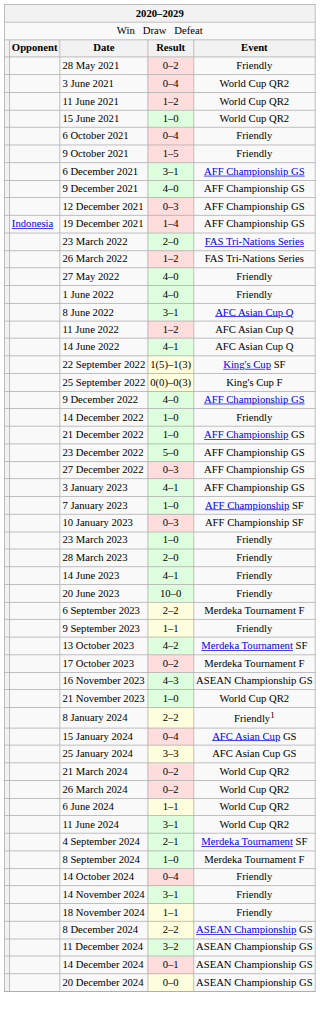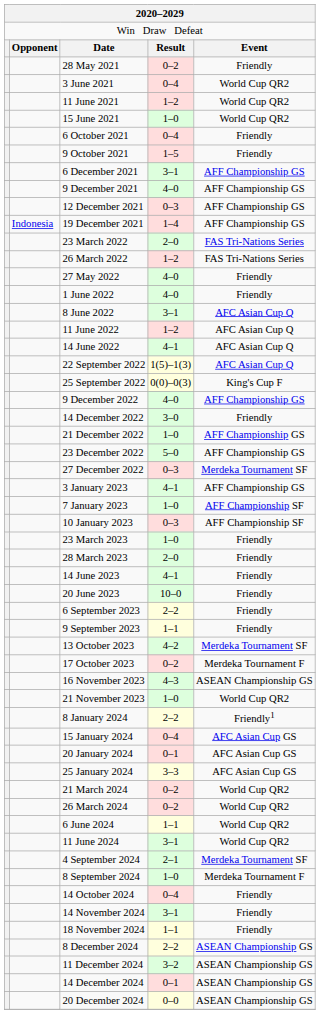 <table class="wikitable collapsible collapsed" style="font-size: 90%">
 <tr>
 <th colspan="5" style="width:400px;">2020–2029</th>
 </tr>
 <tr>
 <td style="text-align:center;" colspan="5"> Win   Draw   Defeat</td>
 </tr>
 <tr>
 <th></th>
 <th>Opponent</th>
 <th>Date</th>
 <th>Result</th>
 <th>Event</th>
 </tr>
 <tr>
 <th></th>
 <td></td>
 <td>28 May 2021</td>
 <td style="background:#fdd; text-align:center;">0–2</td>
 <td style="text-align:center;"> Friendly</td>
 </tr>
 <tr>
 <th></th>
 <td></td>
 <td>3 June 2021</td>
 <td style="background:#fdd; text-align:center;">0–4</td>
 <td style="text-align:center;"> World Cup QR2</td>
 </tr>
 <tr>
 <th></th>
 <td></td>
 <td>11 June 2021</td>
 <td style="background:#fdd; text-align:center;">1–2</td>
 <td style="text-align:center;"> World Cup QR2</td>
 </tr>
 <tr>
 <th></th>
 <td></td>
 <td>15 June 2021</td>
 <td style="background:#dfd ; text-align:center;">1–0</td>
 <td style="text-align:center;"> World Cup QR2</td>
 </tr>
 <tr>
 <th></th>
 <td></td>
 <td>6 October 2021</td>
 <td style="background:#fdd; text-align:center;">0–4</td>
 <td style="text-align:center;"> Friendly</td>
 </tr>
 <tr>
 <th></th>
 <td></td>
 <td>9 October 2021</td>
 <td style="background:#fdd; text-align:center;">1–5</td>
 <td style="text-align:center;"> Friendly</td>
 </tr>
 <tr>
 <th></th>
 <td></td>
 <td>6 December 2021</td>
 <td style="background:#dfd ; text-align:center;">3–1</td>
 <td style="text-align:center;"> <a href='#'>AFF Championship GS</a></td>
 </tr>
 <tr>
 <th></th>
 <td></td>
 <td>9 December 2021</td>
 <td style="background:#dfd ; text-align:center;">4–0</td>
 <td style="text-align:center;"> AFF Championship GS</td>
 </tr>
 <tr>
 <th></th>
 <td></td>
 <td>12 December 2021</td>
 <td style="background:#fdd; text-align:center;">0–3</td>
 <td style="text-align:center;"> AFF Championship GS</td>
 </tr>
 <tr>
 <th></th>
 <td> <a href='#'>Indonesia</a></td>
 <td>19 December 2021</td>
 <td style="background:#fdd; text-align:center;">1–4</td>
 <td style="text-align:center;"> AFF Championship GS</td>
 </tr>
 <tr>
 <th></th>
 <td></td>
 <td>23 March 2022</td>
 <td style="background:#dfd ; text-align:center;">2–0</td>
 <td style="text-align:center;"> <a href='#'>FAS Tri-Nations Series</a></td>
 </tr>
 <tr>
 <th></th>
 <td></td>
 <td>26 March 2022</td>
 <td style="background:#fdd; text-align:center;">1–2</td>
 <td style="text-align:center;"> FAS Tri-Nations Series</td>
 </tr>
 <tr>
 <th></th>
 <td></td>
 <td>27 May 2022</td>
 <td style="background:#dfd ; text-align:center;">4–0</td>
 <td style="text-align:center;"> Friendly</td>
 </tr>
 <tr>
 <th></th>
 <td></td>
 <td>1 June 2022</td>
 <td style="background:#dfd ; text-align:center;">4–0</td>
 <td style="text-align:center;"> Friendly</td>
 </tr>
 <tr>
 <th></th>
 <td></td>
 <td>8 June 2022</td>
 <td style="background:#dfd ; text-align:center;">3–1</td>
 <td style="text-align:center;"> <a href='#'>AFC Asian Cup Q</a></td>
 </tr>
 <tr>
 <th></th>
 <td></td>
 <td>11 June 2022</td>
 <td style="background:#fdd; text-align:center;">1–2</td>
 <td style="text-align:center;"> AFC Asian Cup Q</td>
 </tr>
 <tr>
 <th></th>
 <td></td>
 <td>14 June 2022</td>
 <td style="background:#dfd ; text-align:center;">4–1</td>
 <td style="text-align:center;"> AFC Asian Cup Q</td>
 </tr>
 <tr>
 <th></th>
 <td></td>
 <td>22 September 2022</td>
 <td style="background:#ffd; text-align:center;">1(5)–1(3)</td>
-<td style="text-align:center;"> <a href='#'>King's Cup</a> SF</td>
+<td style="text-align:center;"> <a href='#'>AFC Asian Cup Q</a></td>
 </tr>
 <tr>
 <th></th>
 <td></td>
 <td>25 September 2022</td>
 <td style="background:#ffd; text-align:center;">0(0)–0(3)</td>
 <td style="text-align:center;"> King's Cup F</td>
 </tr>
 <tr>
 <th></th>
 <td></td>
 <td>9 December 2022</td>
 <td style="background:#dfd ; text-align:center;">4–0</td>
 <td style="text-align:center;"> <a href='#'>AFF Championship GS</a></td>
 </tr>
 <tr>
 <th></th>
 <td></td>
 <td>14 December 2022</td>
-<td style="background:#dfd ; text-align:center;">1–0</td>
+<td style="background:#dfd ; text-align:center;">3–0</td>
 <td style="text-align:center;"> Friendly</td>
 </tr>
 <tr>
 <th></th>
 <td></td>
 <td>21 December 2022</td>
 <td style="background:#dfd ; text-align:center;">1–0</td>
 <td style="text-align:center;"> <a href='#'>AFF Championship</a> GS</td>
 </tr>
 <tr>
 <th></th>
 <td></td>
 <td>23 December 2022</td>
 <td style="background:#dfd ; text-align:center;">5–0</td>
 <td style="text-align:center;"> AFF Championship GS</td>
 </tr>
 <tr>
 <th></th>
 <td></td>
 <td>27 December 2022</td>
 <td style="background:#fdd; text-align:center;">0–3</td>
-<td style="text-align:center;"> AFF Championship GS</td>
+<td style="text-align:center;"> <a href='#'>Merdeka Tournament</a> SF</td>
 </tr>
 <tr>
 <th></th>
 <td></td>
 <td>3 January 2023</td>
 <td style="background:#dfd ; text-align:center;">4–1</td>
 <td style="text-align:center;"> AFF Championship GS</td>
 </tr>
 <tr>
 <th></th>
 <td></td>
 <td>7 January 2023</td>
 <td style="background:#dfd ; text-align:center;">1–0</td>
 <td style="text-align:center;"> <a href='#'>AFF Championship</a> SF</td>
 </tr>
 <tr>
 <th></th>
 <td></td>
 <td>10 January 2023</td>
 <td style="background:#fdd; text-align:center;">0–3</td>
 <td style="text-align:center;"> AFF Championship SF</td>
 </tr>
 <tr>
 <th></th>
 <td></td>
 <td>23 March 2023</td>
 <td style="background:#dfd ; text-align:center;">1–0</td>
 <td style="text-align:center;"> Friendly</td>
 </tr>
 <tr>
 <th></th>
 <td></td>
 <td>28 March 2023</td>
 <td style="background:#dfd ; text-align:center;">2–0</td>
 <td style="text-align:center;"> Friendly</td>
 </tr>
 <tr>
 <th></th>
 <td></td>
 <td>14 June 2023</td>
 <td style="background:#dfd ; text-align:center;">4–1</td>
 <td style="text-align:center;"> Friendly</td>
 </tr>
 <tr>
 <th></th>
 <td></td>
 <td>20 June 2023</td>
 <td style="background:#dfd ; text-align:center;">10–0</td>
 <td style="text-align:center;"> Friendly</td>
 </tr>
 <tr>
 <th></th>
 <td></td>
 <td>6 September 2023</td>
 <td style="background:#ffd; text-align:center;">2–2</td>
-<td style="text-align:center;"> Merdeka Tournament F</td>
+<td style="text-align:center;"> Friendly</td>
 </tr>
 <tr>
 <th></th>
 <td></td>
 <td>9 September 2023</td>
 <td style="background:#ffd; text-align:center;">1–1</td>
 <td style="text-align:center;"> Friendly</td>
 </tr>
 <tr>
 <th></th>
 <td></td>
 <td>13 October 2023</td>
 <td style="background:#dfd; text-align:center;">4–2</td>
 <td style="text-align:center;"> <a href='#'>Merdeka Tournament</a> SF</td>
 </tr>
 <tr>
 <th></th>
 <td></td>
 <td>17 October 2023</td>
 <td style="background:#fdd; text-align:center;">0–2</td>
 <td style="text-align:center;"> Merdeka Tournament F</td>
 </tr>
 <tr>
 <th></th>
 <td></td>
 <td>16 November 2023</td>
 <td style="background:#dfd; text-align:center;">4–3</td>
 <td style="text-align:center;"> ASEAN Championship GS</td>
 </tr>
 <tr>
 <th></th>
 <td></td>
 <td>21 November 2023</td>
 <td style="background:#dfd; text-align:center;">1–0</td>
 <td style="text-align:center;"> World Cup QR2</td>
 </tr>
 <tr>
 <th></th>
 <td></td>
 <td>8 January 2024</td>
 <td style="background:#ffd; text-align:center;">2–2</td>
 <td style="text-align:center;"> Friendly<sup>1</sup></td>
 </tr>
 <tr>
 <th></th>
 <td></td>
 <td>15 January 2024</td>
 <td style="background:#fdd; text-align:center;">0–4</td>
 <td style="text-align:center;"> <a href='#'>AFC Asian Cup</a> GS</td>
+</tr>
+<tr>
+<th></th>
+<td></td>
+<td>20 January 2024</td>
+<td style="background:#fdd; text-align:center;">0–1</td>
+<td style="text-align:center;"> AFC Asian Cup GS</td>
 </tr>
 <tr>
 <th></th>
 <td></td>
 <td>25 January 2024</td>
 <td style="background:#ffd; text-align:center;">3–3</td>
 <td style="text-align:center;"> AFC Asian Cup GS</td>
 </tr>
 <tr>
 <th></th>
 <td></td>
 <td>21 March 2024</td>
 <td style="background:#fdd; text-align:center;">0–2</td>
 <td style="text-align:center;"> World Cup QR2</td>
 </tr>
 <tr>
 <th></th>
 <td></td>
 <td>26 March 2024</td>
 <td style="background:#fdd; text-align:center;">0–2</td>
 <td style="text-align:center;"> World Cup QR2</td>
 </tr>
 <tr>
 <th></th>
 <td></td>
 <td>6 June 2024</td>
 <td style="background:#ffd; text-align:center;">1–1</td>
 <td style="text-align:center;"> World Cup QR2</td>
 </tr>
 <tr>
 <th></th>
 <td></td>
 <td>11 June 2024</td>
 <td style="background:#dfd; text-align:center;">3–1</td>
 <td style="text-align:center;"> World Cup QR2</td>
 </tr>
 <tr>
 <th></th>
 <td></td>
 <td>4 September 2024</td>
 <td style="background:#dfd; text-align:center;">2–1</td>
 <td style="text-align:center;"> <a href='#'>Merdeka Tournament</a> SF</td>
 </tr>
 <tr>
 <th></th>
 <td></td>
 <td>8 September 2024</td>
 <td style="background:#dfd; text-align:center;">1–0</td>
 <td style="text-align:center;"> Merdeka Tournament F</td>
 </tr>
 <tr>
 <th></th>
 <td></td>
 <td>14 October 2024</td>
 <td style="background:#fdd; text-align:center;">0–4</td>
 <td style="text-align:center;"> Friendly</td>
 </tr>
 <tr>
 <th></th>
 <td></td>
 <td>14 November 2024</td>
 <td style="background:#dfd; text-align:center;">3–1</td>
 <td style="text-align:center;"> Friendly</td>
 </tr>
 <tr>
 <th></th>
 <td></td>
 <td>18 November 2024</td>
 <td style="background:#ffd; text-align:center;">1–1</td>
 <td style="text-align:center;"> Friendly</td>
 </tr>
 <tr>
 <th></th>
 <td></td>
 <td>8 December 2024</td>
 <td style="background:#ffd; text-align:center;">2–2</td>
 <td style="text-align:center;"> <a href='#'>ASEAN Championship</a> GS</td>
 </tr>
 <tr>
 <th></th>
 <td></td>
 <td>11 December 2024</td>
 <td style="background:#dfd; text-align:center;">3–2</td>
 <td style="text-align:center;"> ASEAN Championship GS</td>
 </tr>
 <tr>
 <th></th>
 <td></td>
 <td>14 December 2024</td>
 <td style="background:#fdd; text-align:center;">0–1</td>
 <td style="text-align:center;"> ASEAN Championship GS</td>
 </tr>
 <tr>
 <th></th>
 <td></td>
 <td>20 December 2024</td>
 <td style="background:#ffd; text-align:center;">0–0</td>
 <td style="text-align:center;"> ASEAN Championship GS</td>
 </tr>
 <tr>
 </tr>
 </table>
